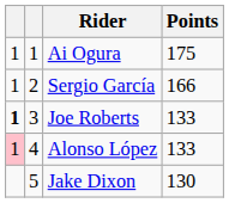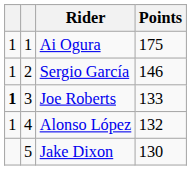 <table class="wikitable" style="font-size: 95%;">
 <tr>
 <th></th>
 <th></th>
 <th>Rider</th>
 <th>Points</th>
 </tr>
 <tr>
 <td> 1</td>
 <td align=center>1</td>
 <td> <a href='#'>Ai Ogura</a></td>
 <td align=left>175</td>
 </tr>
 <tr>
 <td> 1</td>
 <td align=center>2</td>
 <td> <a href='#'>Sergio García</a></td>
-<td align=left>166</td>
+<td align=left>146</td>
 </tr>
 <tr>
 <td><strong> 1</strong></td>
 <td align=center>3</td>
 <td> <a href='#'>Joe Roberts</a></td>
 <td align=left>133</td>
 </tr>
 <tr>
-<td style="background: pink;"> 1</td>
+<td> 1</td>
 <td align=center>4</td>
 <td> <a href='#'>Alonso López</a></td>
-<td align=left>133</td>
+<td align=left>132</td>
 </tr>
 <tr>
 <td></td>
 <td align=center>5</td>
 <td> <a href='#'>Jake Dixon</a></td>
 <td align=left>130</td>
 </tr>
 </table>
